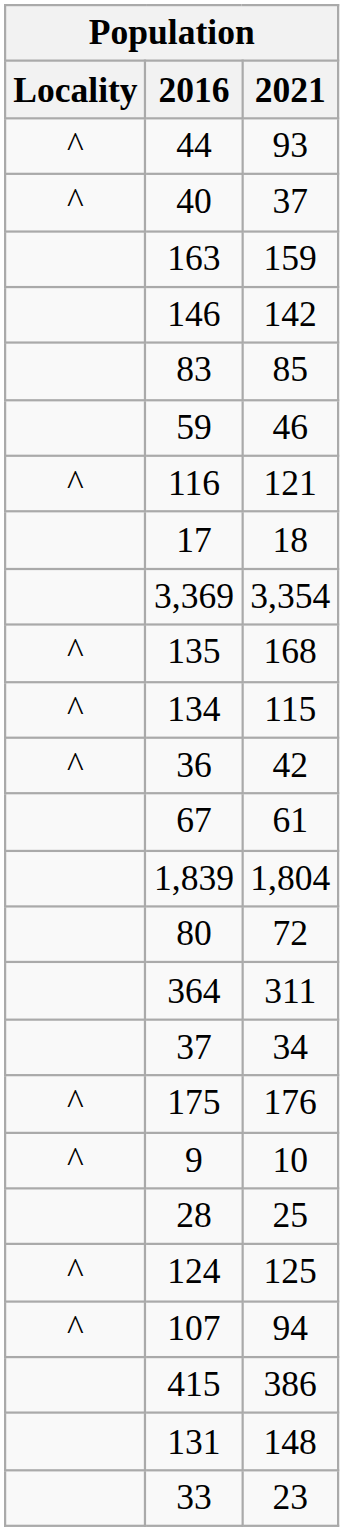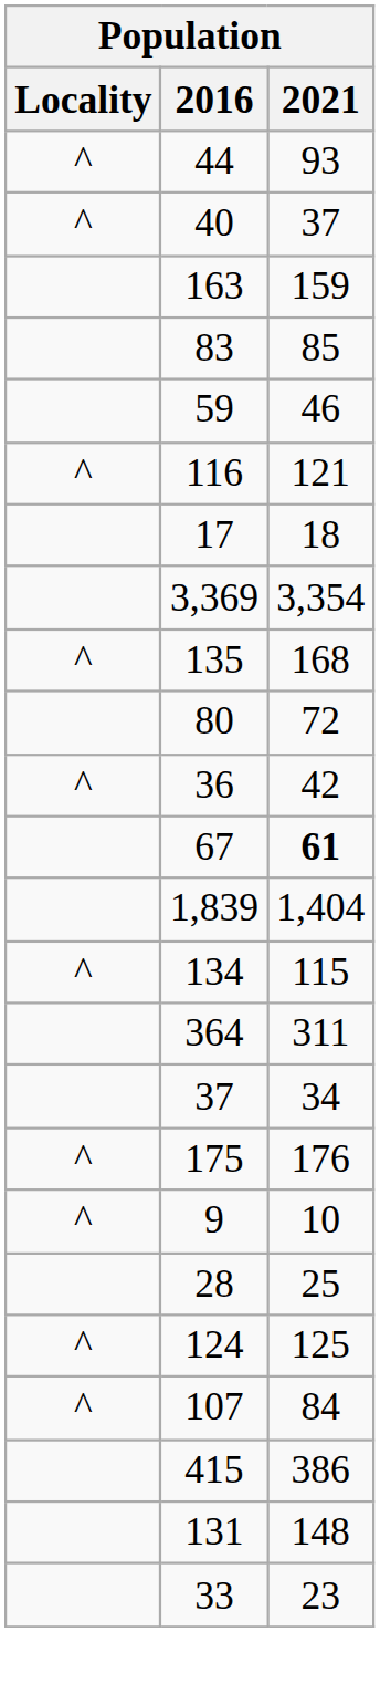 <table class="wikitable" style="text-align:center;">
 <tr>
 <th colspan="3" style="text-align:center;  font-weight:bold">Population</th>
 </tr>
 <tr>
 <th style="text-align:center; background:  font-weight:bold">Locality</th>
 <th style="text-align:center; background:  font-weight:bold"><strong>2016</strong></th>
 <th style="text-align:center; background:  font-weight:bold"><strong>2021</strong></th>
 </tr>
 <tr>
 <td>^</td>
 <td>44</td>
 <td>93</td>
 </tr>
 <tr>
 <td>^</td>
 <td>40</td>
 <td>37</td>
 </tr>
 <tr>
 <td></td>
 <td>163</td>
 <td>159</td>
-</tr>
-<tr>
-<td></td>
-<td>146</td>
-<td>142</td>
 </tr>
 <tr>
 <td></td>
 <td>83</td>
 <td>85</td>
 </tr>
 <tr>
 <td></td>
 <td>59</td>
 <td>46</td>
 </tr>
 <tr>
 <td>^</td>
 <td>116</td>
 <td>121</td>
 </tr>
 <tr>
 <td></td>
 <td>17</td>
 <td>18</td>
 </tr>
 <tr>
 <td></td>
 <td>3,369</td>
 <td>3,354</td>
 </tr>
 <tr>
 <td>^</td>
 <td>135</td>
 <td>168</td>
 </tr>
 <tr>
-<td>^</td>
-<td>134</td>
-<td>115</td>
+<td></td>
+<td>80</td>
+<td>72</td>
 </tr>
 <tr>
 <td>^</td>
 <td>36</td>
 <td>42</td>
 </tr>
 <tr>
 <td></td>
 <td>67</td>
-<td>61</td>
+<td><strong>61</strong></td>
 </tr>
 <tr>
 <td></td>
 <td>1,839</td>
-<td>1,804</td>
+<td>1,404</td>
 </tr>
 <tr>
-<td></td>
-<td>80</td>
-<td>72</td>
+<td>^</td>
+<td>134</td>
+<td>115</td>
 </tr>
 <tr>
 <td></td>
 <td>364</td>
 <td>311</td>
 </tr>
 <tr>
 <td></td>
 <td>37</td>
 <td>34</td>
 </tr>
 <tr>
 <td>^</td>
 <td>175</td>
 <td>176</td>
 </tr>
 <tr>
 <td>^</td>
 <td>9</td>
 <td>10</td>
 </tr>
 <tr>
 <td></td>
 <td>28</td>
 <td>25</td>
 </tr>
 <tr>
 <td>^</td>
 <td>124</td>
 <td>125</td>
 </tr>
 <tr>
 <td>^</td>
 <td>107</td>
-<td>94</td>
+<td>84</td>
 </tr>
 <tr>
 <td></td>
 <td>415</td>
 <td>386</td>
 </tr>
 <tr>
 <td></td>
 <td>131</td>
 <td>148</td>
 </tr>
 <tr>
 <td></td>
 <td>33</td>
 <td>23</td>
 </tr>
 </table>
